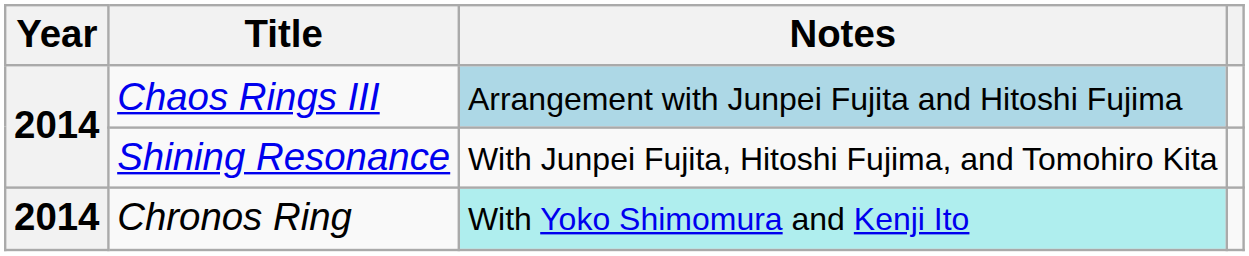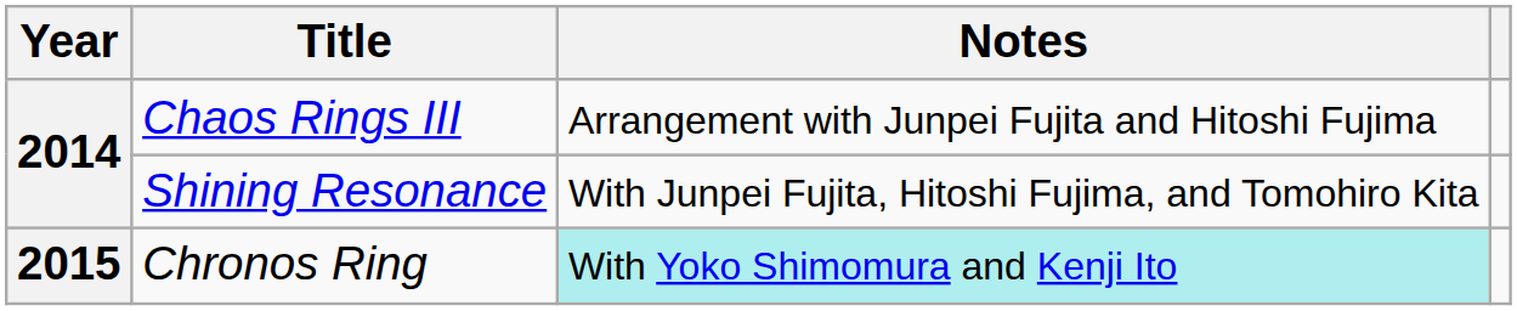 <table class="wikitable sortable">
 <tr>
 <th>Year</th>
 <th>Title</th>
 <th class="unsortable">Notes</th>
 <th class="unsortable"></th>
 </tr>
 <tr>
 <th rowspan="2">2014</th>
 <td><em><a href='#'>Chaos Rings III</a></em></td>
-<td style="background: lightblue;"><small>Arrangement with Junpei Fujita and Hitoshi Fujima</small></td>
+<td><small>Arrangement with Junpei Fujita and Hitoshi Fujima</small></td>
 <td style="text-align:center;"></td>
 </tr>
 <tr>
 <td><em><a href='#'>Shining Resonance</a></em></td>
 <td><small>With Junpei Fujita, Hitoshi Fujima, and Tomohiro Kita</small></td>
 <td style="text-align:center;"></td>
 </tr>
 <tr>
-<th>2014</th>
+<th>2015</th>
 <td><em>Chronos Ring</em></td>
 <td style="background: paleturquoise;"><small>With <a href='#'>Yoko Shimomura</a> and <a href='#'>Kenji Ito</a></small></td>
 <td style="text-align:center;"></td>
 </tr>
 </table>
